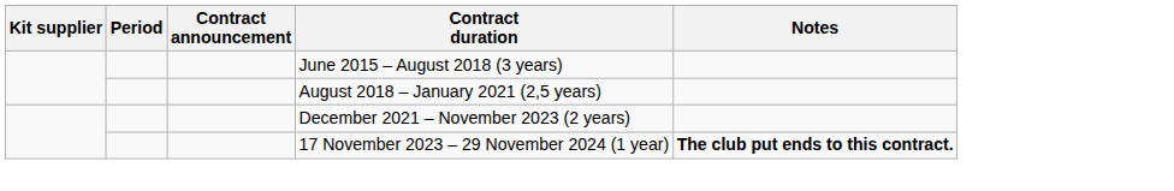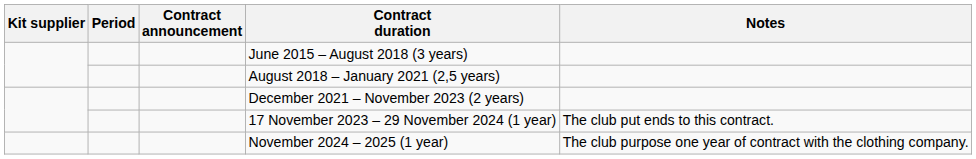 <table class="wikitable" style="text-align:left;">
 <tr>
 <th>Kit supplier</th>
 <th>Period</th>
 <th>Contract<br>announcement</th>
 <th>Contract<br>duration</th>
 <th>Notes</th>
 </tr>
 <tr>
 <td rowspan="2"></td>
 <td></td>
 <td></td>
 <td>June 2015 – August 2018 (3 years)</td>
 </tr>
 <tr>
 <td></td>
 <td></td>
 <td>August 2018 – January 2021 (2,5 years)</td>
 <td></td>
 </tr>
 <tr>
 <td rowspan="2"></td>
 <td></td>
 <td></td>
 <td>December 2021 – November 2023 (2 years)</td>
 <td></td>
 </tr>
 <tr>
 <td></td>
 <td></td>
 <td>17 November 2023 – 29 November 2024 (1 year)</td>
-<td><strong>The club put ends to this contract.</strong></td>
+<td>The club put ends to this contract.</td>
+</tr>
+<tr>
+<td rowspan="1"></td>
+<td></td>
+<td></td>
+<td>November 2024 – 2025 (1 year)</td>
+<td>The club purpose one year of contract with the clothing company.</td>
 </tr>
 </table>
